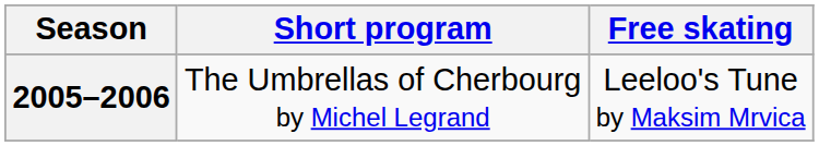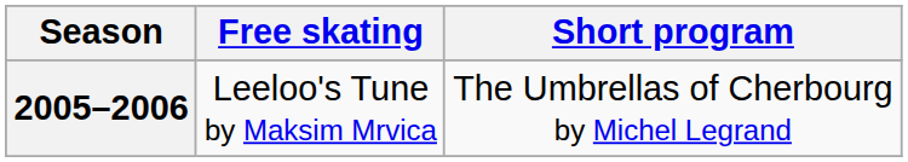 <table class="wikitable" style="text-align:center">
 <tr>
 <th>Season</th>
+<th><a href='#'>Free skating</a></th>
 <th><a href='#'>Short program</a></th>
-<th><a href='#'>Free skating</a></th>
 </tr>
 <tr>
 <th>2005–2006 <br> </th>
+<td>Leeloo's Tune <br> <small> by <a href='#'>Maksim Mrvica</a></small></td>
 <td>The Umbrellas of Cherbourg <br> <small> by <a href='#'>Michel Legrand</a></small></td>
-<td>Leeloo's Tune <br> <small> by <a href='#'>Maksim Mrvica</a></small></td>
 </tr>
 </table>
